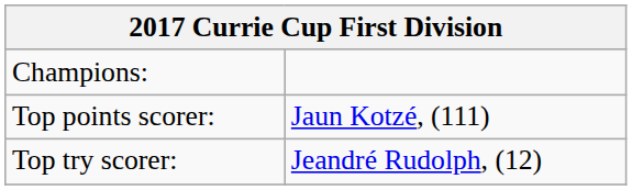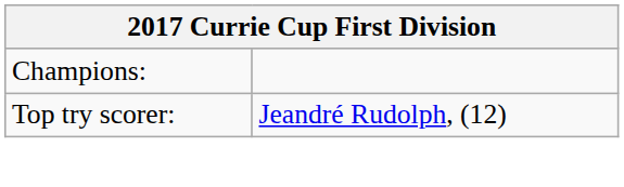 <table class="wikitable" style="text-align:left; font-size:100%; width:40%; margin:1em auto 1em auto;">
 <tr>
 <th colspan=2>2017 Currie Cup First Division</th>
 </tr>
 <tr>
 <td>Champions:</td>
 <td></td>
 </tr>
 <tr>
-<td>Top points scorer:</td>
-<td><a href='#'>Jaun Kotzé</a>,  (111)</td>
-</tr>
-<tr>
 <td>Top try scorer:</td>
 <td><a href='#'>Jeandré Rudolph</a>,  (12)</td>
 </tr>
 </table>
